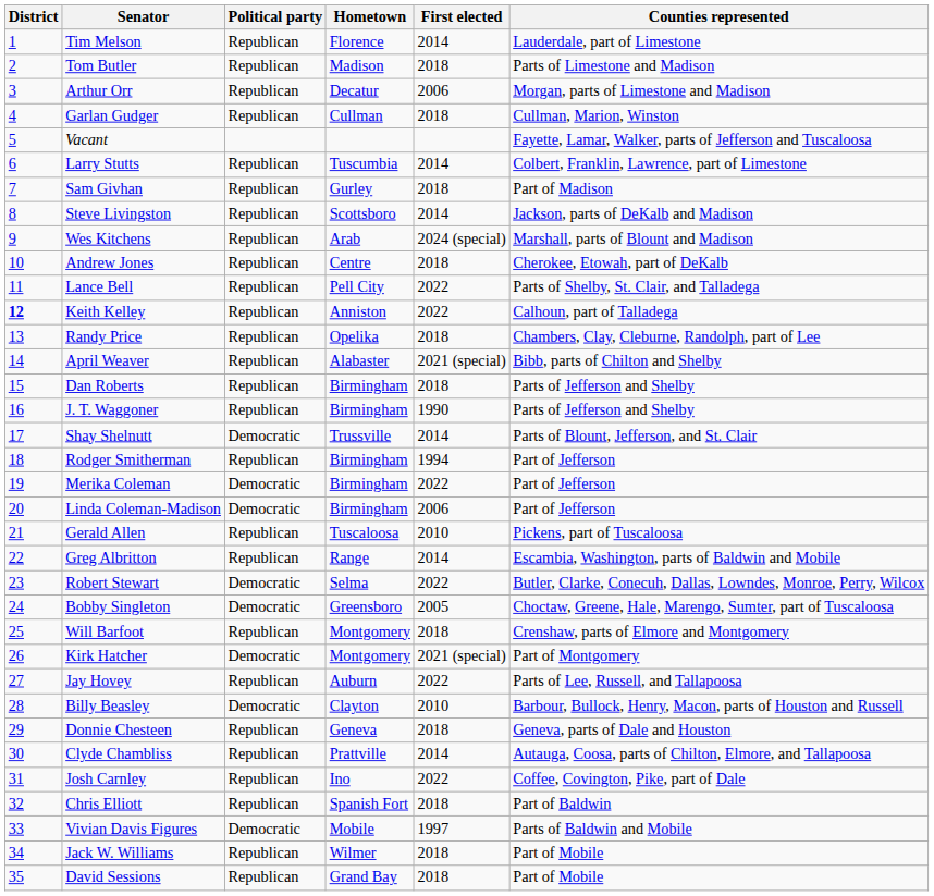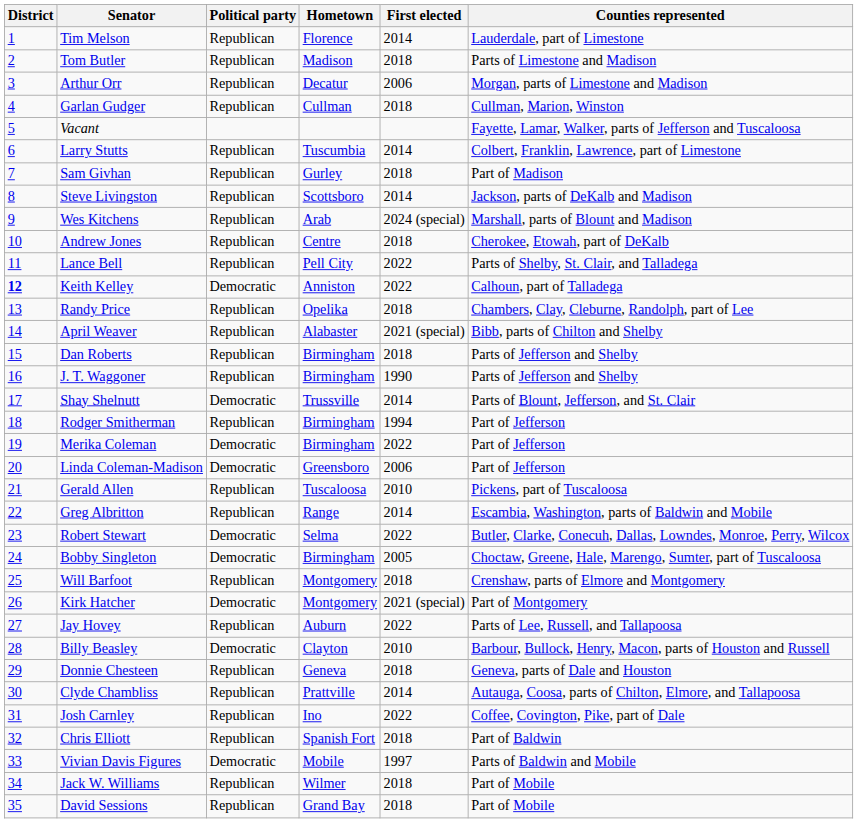 <table class="wikitable sortable">
 <tr>
 <th>District</th>
 <th>Senator</th>
 <th>Political party</th>
 <th>Hometown</th>
 <th>First elected</th>
 <th>Counties represented</th>
 </tr>
 <tr>
 <td><a href='#'>1</a></td>
 <td><a href='#'>Tim Melson</a></td>
 <td>Republican</td>
 <td><a href='#'>Florence</a></td>
 <td>2014</td>
 <td><a href='#'>Lauderdale</a>, part of <a href='#'>Limestone</a></td>
 </tr>
 <tr>
 <td><a href='#'>2</a></td>
 <td><a href='#'>Tom Butler</a></td>
 <td>Republican</td>
 <td><a href='#'>Madison</a></td>
 <td>2018</td>
 <td>Parts of <a href='#'>Limestone</a> and <a href='#'>Madison</a></td>
 </tr>
 <tr>
 <td><a href='#'>3</a></td>
 <td><a href='#'>Arthur Orr</a></td>
 <td>Republican</td>
 <td><a href='#'>Decatur</a></td>
 <td>2006</td>
 <td><a href='#'>Morgan</a>, parts of <a href='#'>Limestone</a> and <a href='#'>Madison</a></td>
 </tr>
 <tr>
 <td><a href='#'>4</a></td>
 <td><a href='#'>Garlan Gudger</a></td>
 <td>Republican</td>
 <td><a href='#'>Cullman</a></td>
 <td>2018</td>
 <td><a href='#'>Cullman</a>, <a href='#'>Marion</a>, <a href='#'>Winston</a></td>
 </tr>
 <tr>
 <td><a href='#'>5</a></td>
 <td><em>Vacant</em></td>
 <td></td>
 <td></td>
 <td></td>
 <td><a href='#'>Fayette</a>, <a href='#'>Lamar</a>, <a href='#'>Walker</a>, parts of <a href='#'>Jefferson</a> and <a href='#'>Tuscaloosa</a></td>
 </tr>
 <tr>
 <td><a href='#'>6</a></td>
 <td><a href='#'>Larry Stutts</a></td>
 <td>Republican</td>
 <td><a href='#'>Tuscumbia</a></td>
 <td>2014</td>
 <td><a href='#'>Colbert</a>, <a href='#'>Franklin</a>, <a href='#'>Lawrence</a>, part of <a href='#'>Limestone</a></td>
 </tr>
 <tr>
 <td><a href='#'>7</a></td>
 <td><a href='#'>Sam Givhan</a></td>
 <td>Republican</td>
 <td><a href='#'>Gurley</a></td>
 <td>2018</td>
 <td>Part of <a href='#'>Madison</a></td>
 </tr>
 <tr>
 <td><a href='#'>8</a></td>
 <td><a href='#'>Steve Livingston</a></td>
 <td>Republican</td>
 <td><a href='#'>Scottsboro</a></td>
 <td>2014</td>
 <td><a href='#'>Jackson</a>, parts of <a href='#'>DeKalb</a> and <a href='#'>Madison</a></td>
 </tr>
 <tr>
 <td><a href='#'>9</a></td>
 <td><a href='#'>Wes Kitchens</a></td>
 <td>Republican</td>
 <td><a href='#'>Arab</a></td>
 <td>2024 (special)</td>
 <td><a href='#'>Marshall</a>, parts of <a href='#'>Blount</a> and <a href='#'>Madison</a></td>
 </tr>
 <tr>
 <td><a href='#'>10</a></td>
 <td><a href='#'>Andrew Jones</a></td>
 <td>Republican</td>
 <td><a href='#'>Centre</a></td>
 <td>2018</td>
 <td><a href='#'>Cherokee</a>, <a href='#'>Etowah</a>, part of <a href='#'>DeKalb</a></td>
 </tr>
 <tr>
 <td><a href='#'>11</a></td>
 <td><a href='#'>Lance Bell</a></td>
 <td>Republican</td>
 <td><a href='#'>Pell City</a></td>
 <td>2022</td>
 <td>Parts of <a href='#'>Shelby</a>, <a href='#'>St. Clair</a>, and <a href='#'>Talladega</a></td>
 </tr>
 <tr>
 <td><strong><a href='#'>12</a></strong></td>
 <td><a href='#'>Keith Kelley</a></td>
-<td>Republican</td>
+<td>Democratic</td>
 <td><a href='#'>Anniston</a></td>
 <td>2022</td>
 <td><a href='#'>Calhoun</a>, part of <a href='#'>Talladega</a></td>
 </tr>
 <tr>
 <td><a href='#'>13</a></td>
 <td><a href='#'>Randy Price</a></td>
 <td>Republican</td>
 <td><a href='#'>Opelika</a></td>
 <td>2018</td>
 <td><a href='#'>Chambers</a>, <a href='#'>Clay</a>, <a href='#'>Cleburne</a>, <a href='#'>Randolph</a>, part of <a href='#'>Lee</a></td>
 </tr>
 <tr>
 <td><a href='#'>14</a></td>
 <td><a href='#'>April Weaver</a></td>
 <td>Republican</td>
 <td><a href='#'>Alabaster</a></td>
 <td>2021 (special)</td>
 <td><a href='#'>Bibb</a>, parts of <a href='#'>Chilton</a> and <a href='#'>Shelby</a></td>
 </tr>
 <tr>
 <td><a href='#'>15</a></td>
 <td><a href='#'>Dan Roberts</a></td>
 <td>Republican</td>
 <td><a href='#'>Birmingham</a></td>
 <td>2018</td>
 <td>Parts of <a href='#'>Jefferson</a> and <a href='#'>Shelby</a></td>
 </tr>
 <tr>
 <td><a href='#'>16</a></td>
 <td><a href='#'>J. T. Waggoner</a></td>
 <td>Republican</td>
 <td><a href='#'>Birmingham</a></td>
 <td>1990</td>
 <td>Parts of <a href='#'>Jefferson</a> and <a href='#'>Shelby</a></td>
 </tr>
 <tr>
 <td><a href='#'>17</a></td>
 <td><a href='#'>Shay Shelnutt</a></td>
 <td>Democratic</td>
 <td><a href='#'>Trussville</a></td>
 <td>2014</td>
 <td>Parts of <a href='#'>Blount</a>, <a href='#'>Jefferson</a>, and <a href='#'>St. Clair</a></td>
 </tr>
 <tr>
 <td><a href='#'>18</a></td>
 <td><a href='#'>Rodger Smitherman</a></td>
 <td>Republican</td>
 <td><a href='#'>Birmingham</a></td>
 <td>1994</td>
 <td>Part of <a href='#'>Jefferson</a></td>
 </tr>
 <tr>
 <td><a href='#'>19</a></td>
 <td><a href='#'>Merika Coleman</a></td>
 <td>Democratic</td>
 <td><a href='#'>Birmingham</a></td>
 <td>2022</td>
 <td>Part of <a href='#'>Jefferson</a></td>
 </tr>
 <tr>
 <td><a href='#'>20</a></td>
 <td><a href='#'>Linda Coleman-Madison</a></td>
 <td>Democratic</td>
-<td><a href='#'>Birmingham</a></td>
+<td><a href='#'>Greensboro</a></td>
 <td>2006</td>
 <td>Part of <a href='#'>Jefferson</a></td>
 </tr>
 <tr>
 <td><a href='#'>21</a></td>
 <td><a href='#'>Gerald Allen</a></td>
 <td>Republican</td>
 <td><a href='#'>Tuscaloosa</a></td>
 <td>2010</td>
 <td><a href='#'>Pickens</a>, part of <a href='#'>Tuscaloosa</a></td>
 </tr>
 <tr>
 <td><a href='#'>22</a></td>
 <td><a href='#'>Greg Albritton</a></td>
 <td>Republican</td>
 <td><a href='#'>Range</a></td>
 <td>2014</td>
 <td><a href='#'>Escambia</a>, <a href='#'>Washington</a>, parts of <a href='#'>Baldwin</a> and <a href='#'>Mobile</a></td>
 </tr>
 <tr>
 <td><a href='#'>23</a></td>
 <td><a href='#'>Robert Stewart</a></td>
 <td>Democratic</td>
 <td><a href='#'>Selma</a></td>
 <td>2022</td>
 <td><a href='#'>Butler</a>, <a href='#'>Clarke</a>, <a href='#'>Conecuh</a>, <a href='#'>Dallas</a>, <a href='#'>Lowndes</a>, <a href='#'>Monroe</a>, <a href='#'>Perry</a>, <a href='#'>Wilcox</a></td>
 </tr>
 <tr>
 <td><a href='#'>24</a></td>
 <td><a href='#'>Bobby Singleton</a></td>
 <td>Democratic</td>
-<td><a href='#'>Greensboro</a></td>
+<td><a href='#'>Birmingham</a></td>
 <td>2005</td>
 <td><a href='#'>Choctaw</a>, <a href='#'>Greene</a>, <a href='#'>Hale</a>, <a href='#'>Marengo</a>, <a href='#'>Sumter</a>, part of <a href='#'>Tuscaloosa</a></td>
 </tr>
 <tr>
 <td><a href='#'>25</a></td>
 <td><a href='#'>Will Barfoot</a></td>
 <td>Republican</td>
 <td><a href='#'>Montgomery</a></td>
 <td>2018</td>
 <td><a href='#'>Crenshaw</a>, parts of <a href='#'>Elmore</a> and <a href='#'>Montgomery</a></td>
 </tr>
 <tr>
 <td><a href='#'>26</a></td>
 <td><a href='#'>Kirk Hatcher</a></td>
 <td>Democratic</td>
 <td><a href='#'>Montgomery</a></td>
 <td>2021 (special)</td>
 <td>Part of <a href='#'>Montgomery</a></td>
 </tr>
 <tr>
 <td><a href='#'>27</a></td>
 <td><a href='#'>Jay Hovey</a></td>
 <td>Republican</td>
 <td><a href='#'>Auburn</a></td>
 <td>2022</td>
 <td>Parts of <a href='#'>Lee</a>, <a href='#'>Russell</a>, and <a href='#'>Tallapoosa</a></td>
 </tr>
 <tr>
 <td><a href='#'>28</a></td>
 <td><a href='#'>Billy Beasley</a></td>
 <td>Democratic</td>
 <td><a href='#'>Clayton</a></td>
 <td>2010</td>
 <td><a href='#'>Barbour</a>, <a href='#'>Bullock</a>, <a href='#'>Henry</a>, <a href='#'>Macon</a>, parts of <a href='#'>Houston</a> and <a href='#'>Russell</a></td>
 </tr>
 <tr>
 <td><a href='#'>29</a></td>
 <td><a href='#'>Donnie Chesteen</a></td>
 <td>Republican</td>
 <td><a href='#'>Geneva</a></td>
 <td>2018</td>
 <td><a href='#'>Geneva</a>, parts of <a href='#'>Dale</a> and <a href='#'>Houston</a></td>
 </tr>
 <tr>
 <td><a href='#'>30</a></td>
 <td><a href='#'>Clyde Chambliss</a></td>
 <td>Republican</td>
 <td><a href='#'>Prattville</a></td>
 <td>2014</td>
 <td><a href='#'>Autauga</a>, <a href='#'>Coosa</a>, parts of <a href='#'>Chilton</a>, <a href='#'>Elmore</a>, and <a href='#'>Tallapoosa</a></td>
 </tr>
 <tr>
 <td><a href='#'>31</a></td>
 <td><a href='#'>Josh Carnley</a></td>
 <td>Republican</td>
 <td><a href='#'>Ino</a></td>
 <td>2022</td>
 <td><a href='#'>Coffee</a>, <a href='#'>Covington</a>, <a href='#'>Pike</a>, part of <a href='#'>Dale</a></td>
 </tr>
 <tr>
 <td><a href='#'>32</a></td>
 <td><a href='#'>Chris Elliott</a></td>
 <td>Republican</td>
 <td><a href='#'>Spanish Fort</a></td>
 <td>2018</td>
 <td>Part of <a href='#'>Baldwin</a></td>
 </tr>
 <tr>
 <td><a href='#'>33</a></td>
 <td><a href='#'>Vivian Davis Figures</a></td>
 <td>Democratic</td>
 <td><a href='#'>Mobile</a></td>
 <td>1997</td>
 <td>Parts of <a href='#'>Baldwin</a> and <a href='#'>Mobile</a></td>
 </tr>
 <tr>
 <td><a href='#'>34</a></td>
 <td><a href='#'>Jack W. Williams</a></td>
 <td>Republican</td>
 <td><a href='#'>Wilmer</a></td>
 <td>2018</td>
 <td>Part of <a href='#'>Mobile</a></td>
 </tr>
 <tr>
 <td><a href='#'>35</a></td>
 <td><a href='#'>David Sessions</a></td>
 <td>Republican</td>
 <td><a href='#'>Grand Bay</a></td>
 <td>2018</td>
 <td>Part of <a href='#'>Mobile</a></td>
 </tr>
 </table>
